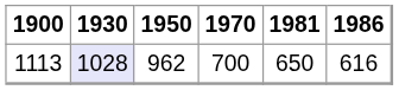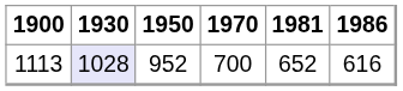 <table align="center" rules="all" cellspacing="0" cellpadding="4" style="border: 1px solid #999; border-right: 2px solid #999; border-bottom:2px solid #999">
 <tr>
 <th>1900</th>
 <th>1930</th>
 <th>1950</th>
 <th>1970</th>
 <th>1981</th>
 <th>1986</th>
 </tr>
 <tr>
 <td align=center>1113</td>
 <td align=center style="background: lavender;">1028</td>
-<td align=center>962</td>
+<td align=center>952</td>
 <td align=center>700</td>
-<td align=center>650</td>
+<td align=center>652</td>
 <td align=center>616</td>
 </tr>
 </table>
